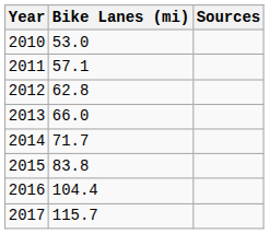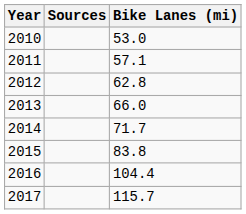 <table class="wikitable">
 <tr>
 <th>Year</th>
+<th>Sources</th>
 <th>Bike Lanes (mi)</th>
-<th>Sources</th>
 </tr>
 <tr>
 <td>2010</td>
+<td></td>
 <td>53.0</td>
-<td></td>
 </tr>
 <tr>
 <td>2011</td>
+<td></td>
 <td>57.1</td>
-<td></td>
 </tr>
 <tr>
 <td>2012</td>
+<td></td>
 <td>62.8</td>
-<td></td>
 </tr>
 <tr>
 <td>2013</td>
+<td></td>
 <td>66.0</td>
-<td></td>
 </tr>
 <tr>
 <td>2014</td>
+<td></td>
 <td>71.7</td>
-<td></td>
 </tr>
 <tr>
 <td>2015</td>
+<td></td>
 <td>83.8</td>
-<td></td>
 </tr>
 <tr>
 <td>2016</td>
+<td></td>
 <td>104.4</td>
-<td></td>
 </tr>
 <tr>
 <td>2017</td>
+<td></td>
 <td>115.7</td>
-<td></td>
 </tr>
 </table>
